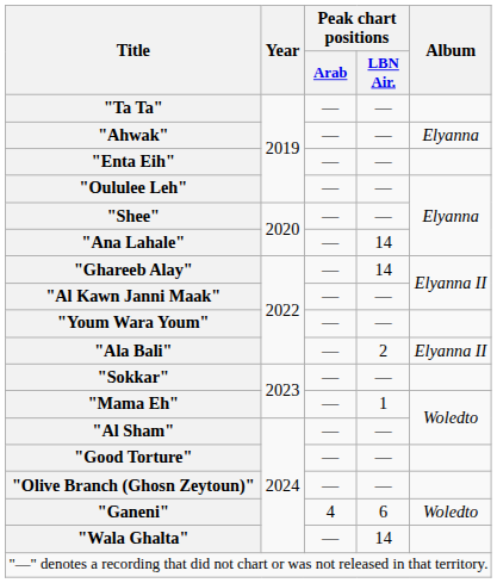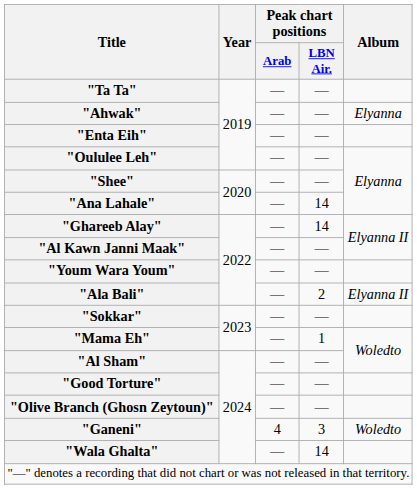 <table class="wikitable plainrowheaders" style="text-align:center;">
 <tr>
 <th rowspan="2" scope="col">Title</th>
 <th rowspan="2" scope="col">Year</th>
 <th scope="col" colspan="2">Peak chart positions</th>
 <th rowspan="2" scope="col">Album</th>
 </tr>
 <tr>
 <th scope="col" style="width:3em;font-size:90%;"><a href='#'>Arab</a><br></th>
 <th scope="col" style="width:3em;font-size:90%;"><a href='#'>LBN<br>Air.</a><br></th>
 </tr>
 <tr>
 <th scope="row">"Ta Ta"</th>
 <td rowspan="4">2019</td>
 <td>—</td>
 <td>—</td>
 <td></td>
 </tr>
 <tr>
 <th scope="row">"Ahwak"</th>
 <td>—</td>
 <td>—</td>
 <td><em>Elyanna</em></td>
 </tr>
 <tr>
 <th scope="row">"Enta Eih"</th>
 <td>—</td>
 <td>—</td>
 <td></td>
 </tr>
 <tr>
 <th scope="row">"Oululee Leh"</th>
 <td>—</td>
 <td>—</td>
 <td rowspan="3"><em>Elyanna</em></td>
 </tr>
 <tr>
 <th scope="row">"Shee"</th>
 <td rowspan="2">2020</td>
 <td>—</td>
 <td>—</td>
 </tr>
 <tr>
 <th scope="row">"Ana Lahale"<br></th>
 <td>—</td>
 <td>14</td>
 </tr>
 <tr>
 <th scope="row">"Ghareeb Alay"<br></th>
 <td rowspan="4">2022</td>
 <td>—</td>
 <td>14</td>
 <td rowspan="2"><em>Elyanna II</em></td>
 </tr>
 <tr>
 <th scope="row">"Al Kawn Janni Maak"</th>
 <td>—</td>
 <td>—</td>
 </tr>
 <tr>
 <th scope="row">"Youm Wara Youm"<br></th>
 <td>—</td>
 <td>—</td>
 <td></td>
 </tr>
 <tr>
 <th scope="row">"Ala Bali"</th>
 <td>—</td>
 <td>2</td>
 <td><em>Elyanna II</em></td>
 </tr>
 <tr>
 <th scope="row">"Sokkar"</th>
 <td rowspan="2">2023</td>
 <td>—</td>
 <td>—</td>
 <td></td>
 </tr>
 <tr>
 <th scope="row">"Mama Eh"</th>
 <td>—</td>
 <td>1</td>
 <td rowspan="2"><em>Woledto</em></td>
 </tr>
 <tr>
 <th scope="row">"Al Sham"</th>
 <td rowspan="5">2024</td>
 <td>—</td>
 <td>—</td>
 </tr>
 <tr>
 <th scope="row">"Good Torture"<br></th>
 <td>—</td>
 <td>—</td>
 <td></td>
 </tr>
 <tr>
 <th scope="row">"Olive Branch (Ghosn Zeytoun)"</th>
 <td>—</td>
 <td>—</td>
 <td></td>
 </tr>
 <tr>
 <th scope="row">"Ganeni"</th>
 <td>4</td>
-<td>6</td>
+<td>3</td>
 <td><em>Woledto</em></td>
 </tr>
 <tr>
 <th scope="row">"Wala Ghalta"<br></th>
 <td>—</td>
 <td>14</td>
 <td></td>
 </tr>
 <tr>
 <td colspan="5" style="font-size:90%">"—" denotes a recording that did not chart or was not released in that territory.</td>
 </tr>
 </table>
